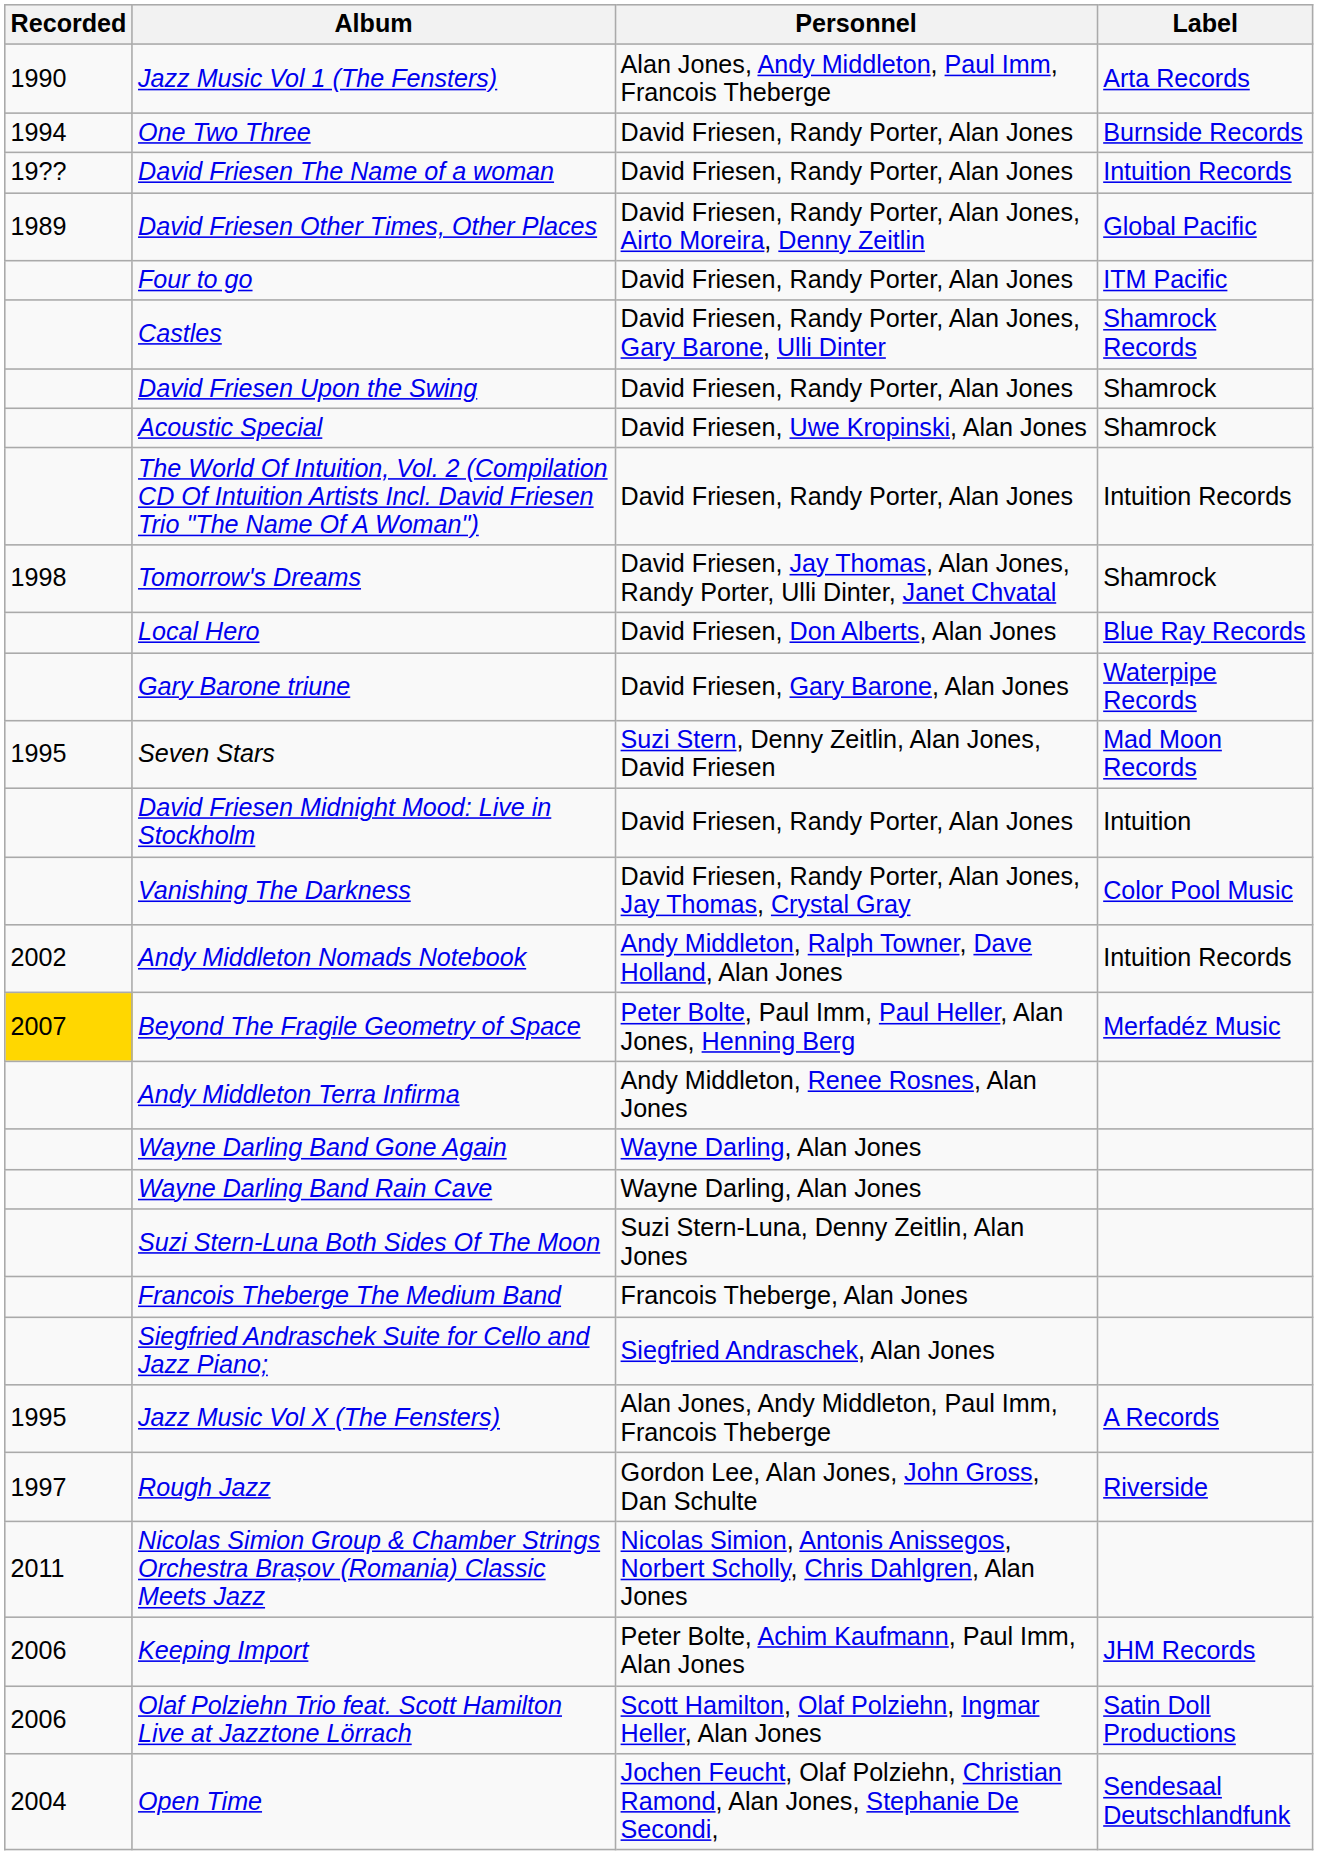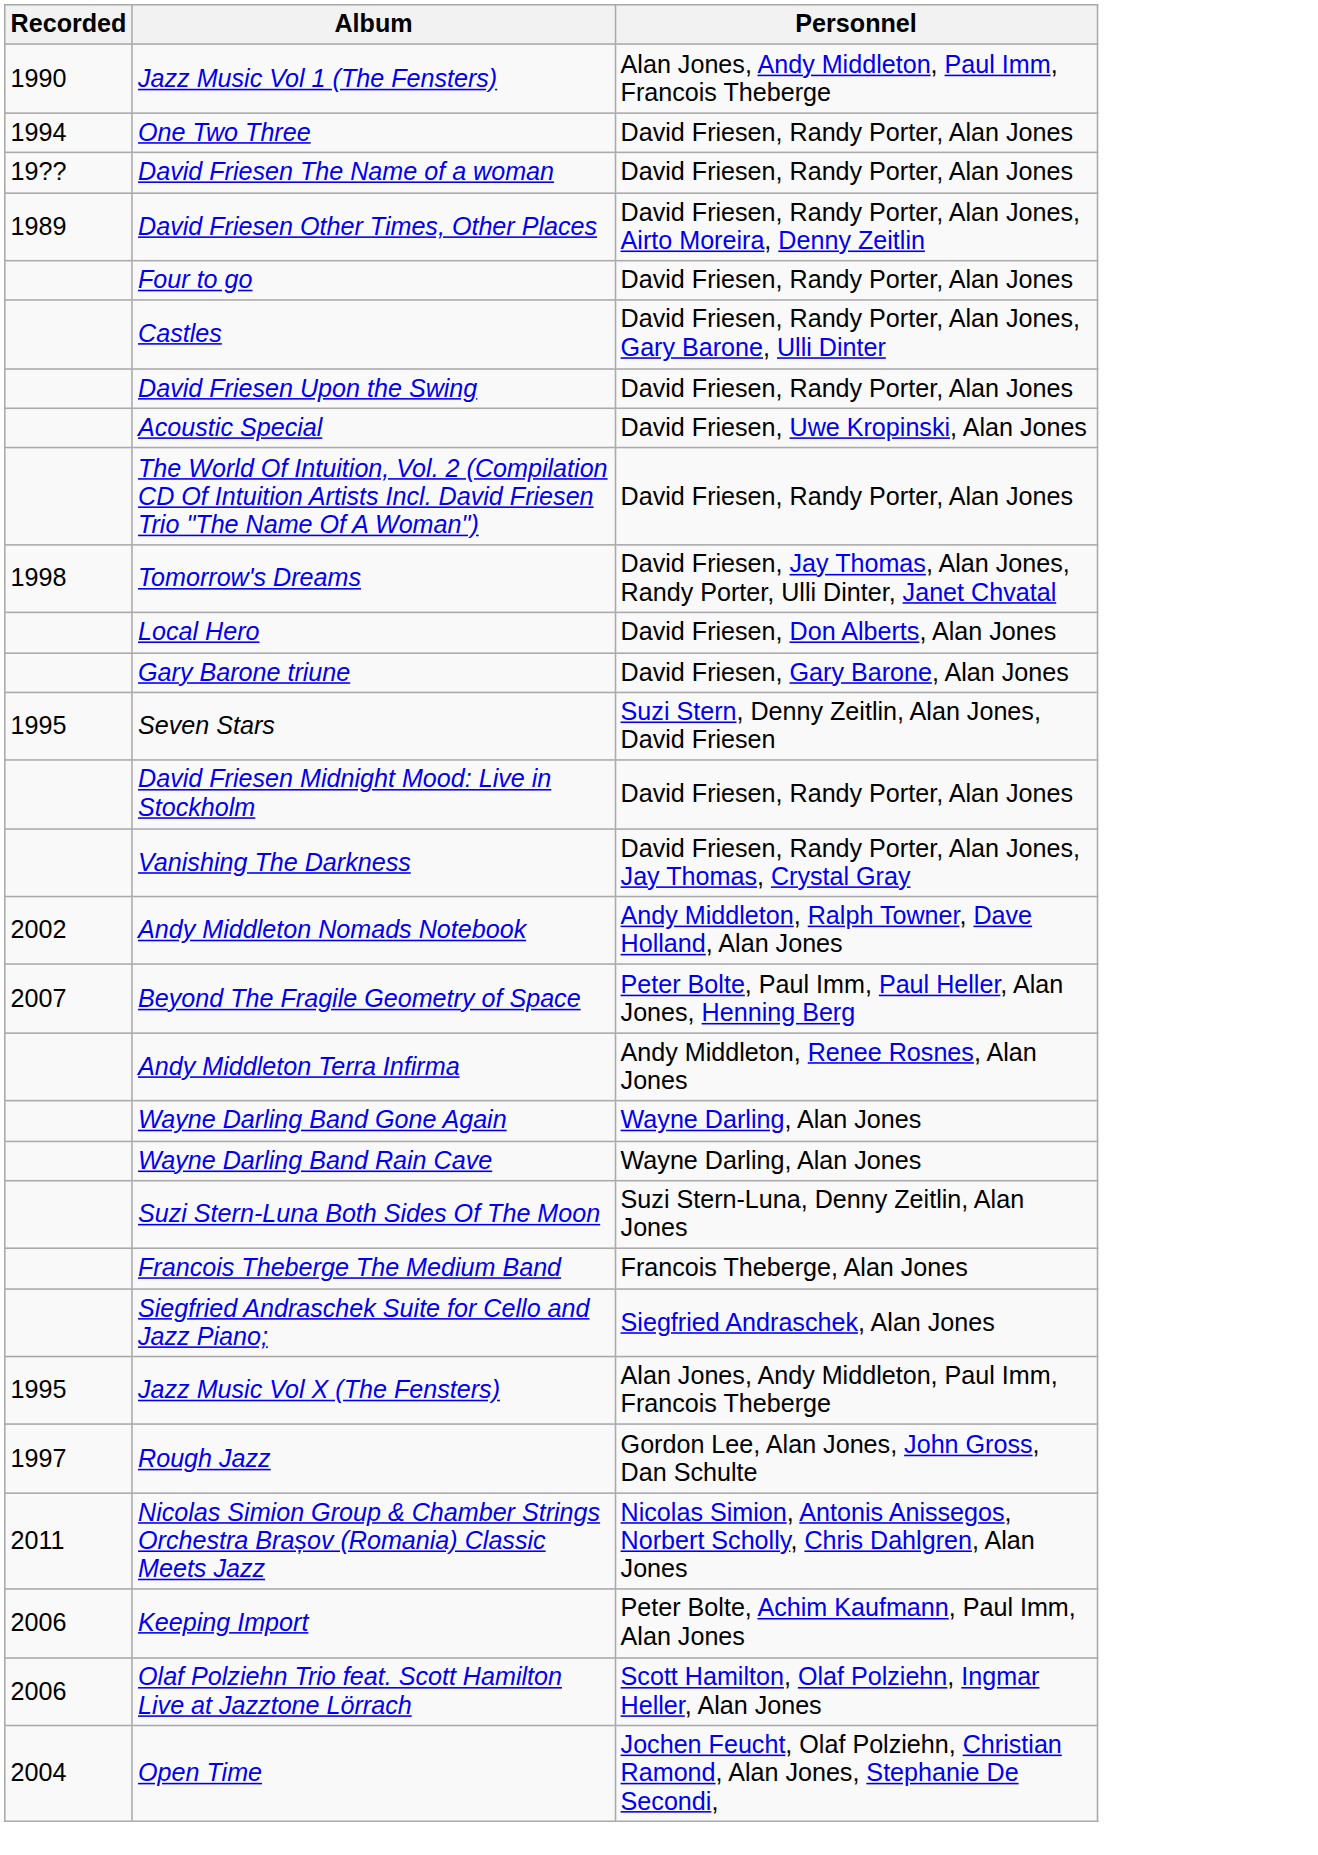 <table class="wikitable sortable">
 <tr>
 <th style="vertical-align:bottom; text-align:center; width:5px;">Recorded</th>
 <th valign="bottom" style="text-align:center; width:300px;">Album</th>
 <th style="vertical-align:bottom; text-align:center; width:300px;">Personnel</th>
-<th style="vertical-align:bottom; text-align:center; width:130px;">Label</th>
 </tr>
 <tr>
 <td>1990</td>
 <td><em><a href='#'>Jazz Music Vol 1 (The Fensters)</a></em></td>
 <td>Alan Jones, <a href='#'>Andy Middleton</a>, <a href='#'>Paul Imm</a>, Francois Theberge</td>
-<td><a href='#'>Arta Records</a></td>
 </tr>
 <tr>
 <td>1994</td>
 <td><em><a href='#'>One Two Three</a></em></td>
 <td>David Friesen, Randy Porter, Alan Jones</td>
-<td><a href='#'>Burnside Records</a></td>
 </tr>
 <tr>
 <td>19??</td>
 <td><em><a href='#'>David Friesen The Name of a woman</a></em></td>
 <td>David Friesen, Randy Porter, Alan Jones</td>
-<td><a href='#'>Intuition Records</a></td>
 </tr>
 <tr>
 <td>1989</td>
 <td><em><a href='#'>David Friesen Other Times, Other Places</a></em></td>
 <td>David Friesen, Randy Porter, Alan Jones, <a href='#'>Airto Moreira</a>, <a href='#'>Denny Zeitlin</a></td>
-<td><a href='#'>Global Pacific</a></td>
 </tr>
 <tr>
 <td></td>
 <td><em><a href='#'>Four to go</a></em></td>
 <td>David Friesen, Randy Porter, Alan Jones</td>
-<td><a href='#'>ITM Pacific</a></td>
 </tr>
 <tr>
 <td></td>
 <td><em><a href='#'>Castles</a></em></td>
 <td>David Friesen, Randy Porter, Alan Jones, <a href='#'>Gary Barone</a>, <a href='#'>Ulli Dinter</a></td>
-<td><a href='#'>Shamrock Records</a></td>
 </tr>
 <tr>
 <td></td>
 <td><em><a href='#'>David Friesen Upon the Swing</a></em></td>
 <td>David Friesen, Randy Porter, Alan Jones</td>
-<td>Shamrock</td>
 </tr>
 <tr>
 <td></td>
 <td><em><a href='#'>Acoustic Special</a></em></td>
 <td>David Friesen, <a href='#'>Uwe Kropinski</a>, Alan Jones</td>
-<td>Shamrock</td>
 </tr>
 <tr>
 <td></td>
 <td><em><a href='#'>The World Of Intuition, Vol. 2 (Compilation CD Of Intuition Artists Incl. David Friesen Trio "The Name Of A Woman")</a></em></td>
 <td>David Friesen, Randy Porter, Alan Jones</td>
-<td>Intuition Records</td>
 </tr>
 <tr>
 <td>1998</td>
 <td><em><a href='#'>Tomorrow's Dreams</a></em></td>
 <td>David Friesen, <a href='#'>Jay Thomas</a>, Alan Jones, Randy Porter, Ulli Dinter, <a href='#'>Janet Chvatal</a></td>
-<td>Shamrock</td>
 </tr>
 <tr>
 <td></td>
 <td><em><a href='#'>Local Hero</a></em></td>
 <td>David Friesen, <a href='#'>Don Alberts</a>, Alan Jones</td>
-<td><a href='#'>Blue Ray Records</a></td>
 </tr>
 <tr>
 <td></td>
 <td><em><a href='#'>Gary Barone triune</a></em></td>
 <td>David Friesen, <a href='#'>Gary Barone</a>, Alan Jones</td>
-<td><a href='#'>Waterpipe Records</a></td>
 </tr>
 <tr>
 <td>1995</td>
 <td><em>Seven Stars</em></td>
 <td><a href='#'>Suzi Stern</a>, Denny Zeitlin, Alan Jones, David Friesen</td>
-<td><a href='#'>Mad Moon Records</a></td>
 </tr>
 <tr>
 <td></td>
 <td><em><a href='#'>David Friesen Midnight Mood: Live in Stockholm</a></em></td>
 <td>David Friesen, Randy Porter, Alan Jones</td>
-<td>Intuition</td>
 </tr>
 <tr>
 <td></td>
 <td><em><a href='#'>Vanishing The Darkness</a></em></td>
 <td>David Friesen, Randy Porter, Alan Jones, <a href='#'>Jay Thomas</a>, <a href='#'>Crystal Gray</a></td>
-<td><a href='#'>Color Pool Music</a></td>
 </tr>
 <tr>
 <td>2002</td>
 <td><em><a href='#'>Andy Middleton Nomads Notebook</a></em></td>
 <td><a href='#'>Andy Middleton</a>, <a href='#'>Ralph Towner</a>, <a href='#'>Dave Holland</a>, Alan Jones</td>
-<td>Intuition Records</td>
 </tr>
 <tr>
-<td style="background: gold;">2007</td>
+<td>2007</td>
 <td><em><a href='#'>Beyond The Fragile Geometry of Space</a></em></td>
 <td><a href='#'>Peter Bolte</a>, Paul Imm, <a href='#'>Paul Heller</a>, Alan Jones, <a href='#'>Henning Berg</a></td>
-<td><a href='#'>Merfadéz Music</a></td>
 </tr>
 <tr>
 <td></td>
 <td><em><a href='#'>Andy Middleton Terra Infirma</a></em></td>
 <td>Andy Middleton, <a href='#'>Renee Rosnes</a>, Alan Jones</td>
-<td></td>
 </tr>
 <tr>
 <td></td>
 <td><em><a href='#'>Wayne Darling Band Gone Again</a></em></td>
 <td><a href='#'>Wayne Darling</a>, Alan Jones</td>
-<td></td>
 </tr>
 <tr>
 <td></td>
 <td><em><a href='#'>Wayne Darling Band Rain Cave</a></em></td>
 <td>Wayne Darling, Alan Jones</td>
-<td></td>
 </tr>
 <tr>
 <td></td>
 <td><em><a href='#'>Suzi Stern-Luna Both Sides Of The Moon</a></em></td>
 <td>Suzi Stern-Luna, Denny Zeitlin, Alan Jones</td>
-<td></td>
 </tr>
 <tr>
 <td></td>
 <td><em><a href='#'>Francois Theberge The Medium Band</a></em></td>
 <td>Francois Theberge, Alan Jones</td>
-<td></td>
 </tr>
 <tr>
 <td></td>
 <td><em><a href='#'>Siegfried Andraschek Suite for Cello and Jazz Piano;</a></em></td>
 <td><a href='#'>Siegfried Andraschek</a>, Alan Jones</td>
-<td></td>
 </tr>
 <tr>
 <td>1995</td>
 <td><em><a href='#'>Jazz Music Vol X (The Fensters)</a></em></td>
 <td>Alan Jones, Andy Middleton, Paul Imm, Francois Theberge</td>
-<td><a href='#'>A Records</a></td>
 </tr>
 <tr>
 <td>1997</td>
 <td><em><a href='#'>Rough Jazz</a></em></td>
 <td>Gordon Lee, Alan Jones, <a href='#'>John Gross</a>, Dan Schulte</td>
-<td><a href='#'>Riverside</a></td>
 </tr>
 <tr>
 <td>2011</td>
 <td><em><a href='#'>Nicolas Simion Group & Chamber Strings Orchestra Brașov (Romania) Classic Meets Jazz</a></em></td>
 <td><a href='#'>Nicolas Simion</a>, <a href='#'>Antonis Anissegos</a>, <a href='#'>Norbert Scholly</a>, <a href='#'>Chris Dahlgren</a>, Alan Jones</td>
-<td></td>
 </tr>
 <tr>
 <td>2006</td>
 <td><em><a href='#'>Keeping Import</a></em></td>
 <td>Peter Bolte, <a href='#'>Achim Kaufmann</a>, Paul Imm, Alan Jones</td>
-<td><a href='#'>JHM Records</a></td>
 </tr>
 <tr>
 <td>2006</td>
 <td><em><a href='#'>Olaf Polziehn Trio feat. Scott Hamilton Live at Jazztone Lörrach</a></em></td>
 <td><a href='#'>Scott Hamilton</a>, <a href='#'>Olaf Polziehn</a>, <a href='#'>Ingmar Heller</a>, Alan Jones</td>
-<td><a href='#'>Satin Doll Productions</a></td>
 </tr>
 <tr>
 <td>2004</td>
 <td><em><a href='#'>Open Time</a></em></td>
 <td><a href='#'>Jochen Feucht</a>, Olaf Polziehn, <a href='#'>Christian Ramond</a>, Alan Jones, <a href='#'>Stephanie De Secondi</a>,</td>
-<td><a href='#'>Sendesaal Deutschlandfunk</a></td>
 </tr>
 </table>
